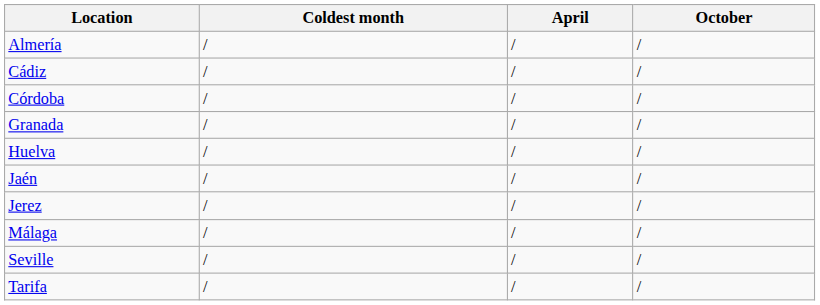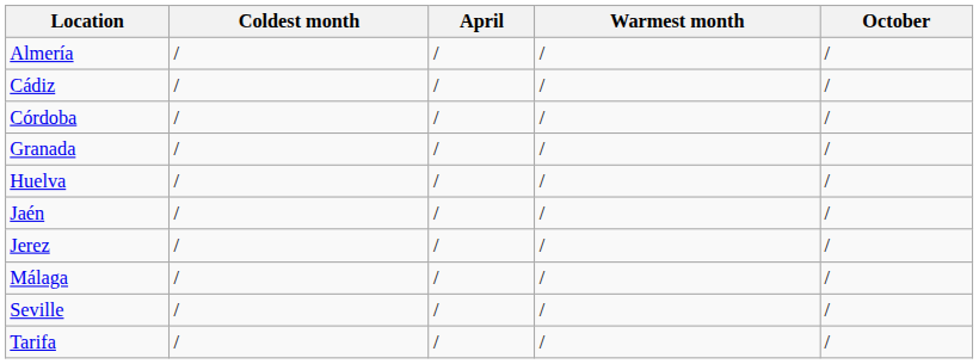 <table class="wikitable sortable" style="width:60%; font-size:95%;">
 <tr>
 <th>Location</th>
 <th>Coldest month</th>
 <th>April</th>
+<th>Warmest month</th>
 <th>October</th>
 </tr>
 <tr>
 <td><a href='#'>Almería</a></td>
+<td>/ </td>
 <td>/ </td>
 <td>/ </td>
 <td>/ </td>
 </tr>
 <tr>
 <td><a href='#'>Cádiz</a></td>
 <td>/ </td>
 <td>/ </td>
 <td>/ </td>
+<td>/ </td>
 </tr>
 <tr>
 <td><a href='#'>Córdoba</a></td>
+<td>/ </td>
 <td>/ </td>
 <td>/ </td>
 <td>/ </td>
 </tr>
 <tr>
 <td><a href='#'>Granada</a></td>
 <td>/ </td>
 <td>/ </td>
 <td>/ </td>
+<td>/ </td>
 </tr>
 <tr>
 <td><a href='#'>Huelva</a></td>
+<td>/ </td>
 <td>/ </td>
 <td>/ </td>
 <td>/ </td>
 </tr>
 <tr>
 <td><a href='#'>Jaén</a></td>
 <td>/ </td>
 <td>/ </td>
 <td>/ </td>
+<td>/ </td>
 </tr>
 <tr>
 <td><a href='#'>Jerez</a></td>
+<td>/ </td>
 <td>/ </td>
 <td>/ </td>
 <td>/ </td>
 </tr>
 <tr>
 <td><a href='#'>Málaga</a></td>
 <td>/ </td>
 <td>/ </td>
 <td>/ </td>
+<td>/ </td>
 </tr>
 <tr>
 <td><a href='#'>Seville</a></td>
+<td>/ </td>
 <td>/ </td>
 <td>/ </td>
 <td>/ </td>
 </tr>
 <tr>
 <td><a href='#'>Tarifa</a></td>
 <td>/ </td>
 <td>/ </td>
 <td>/ </td>
+<td>/ </td>
 </tr>
 </table>
